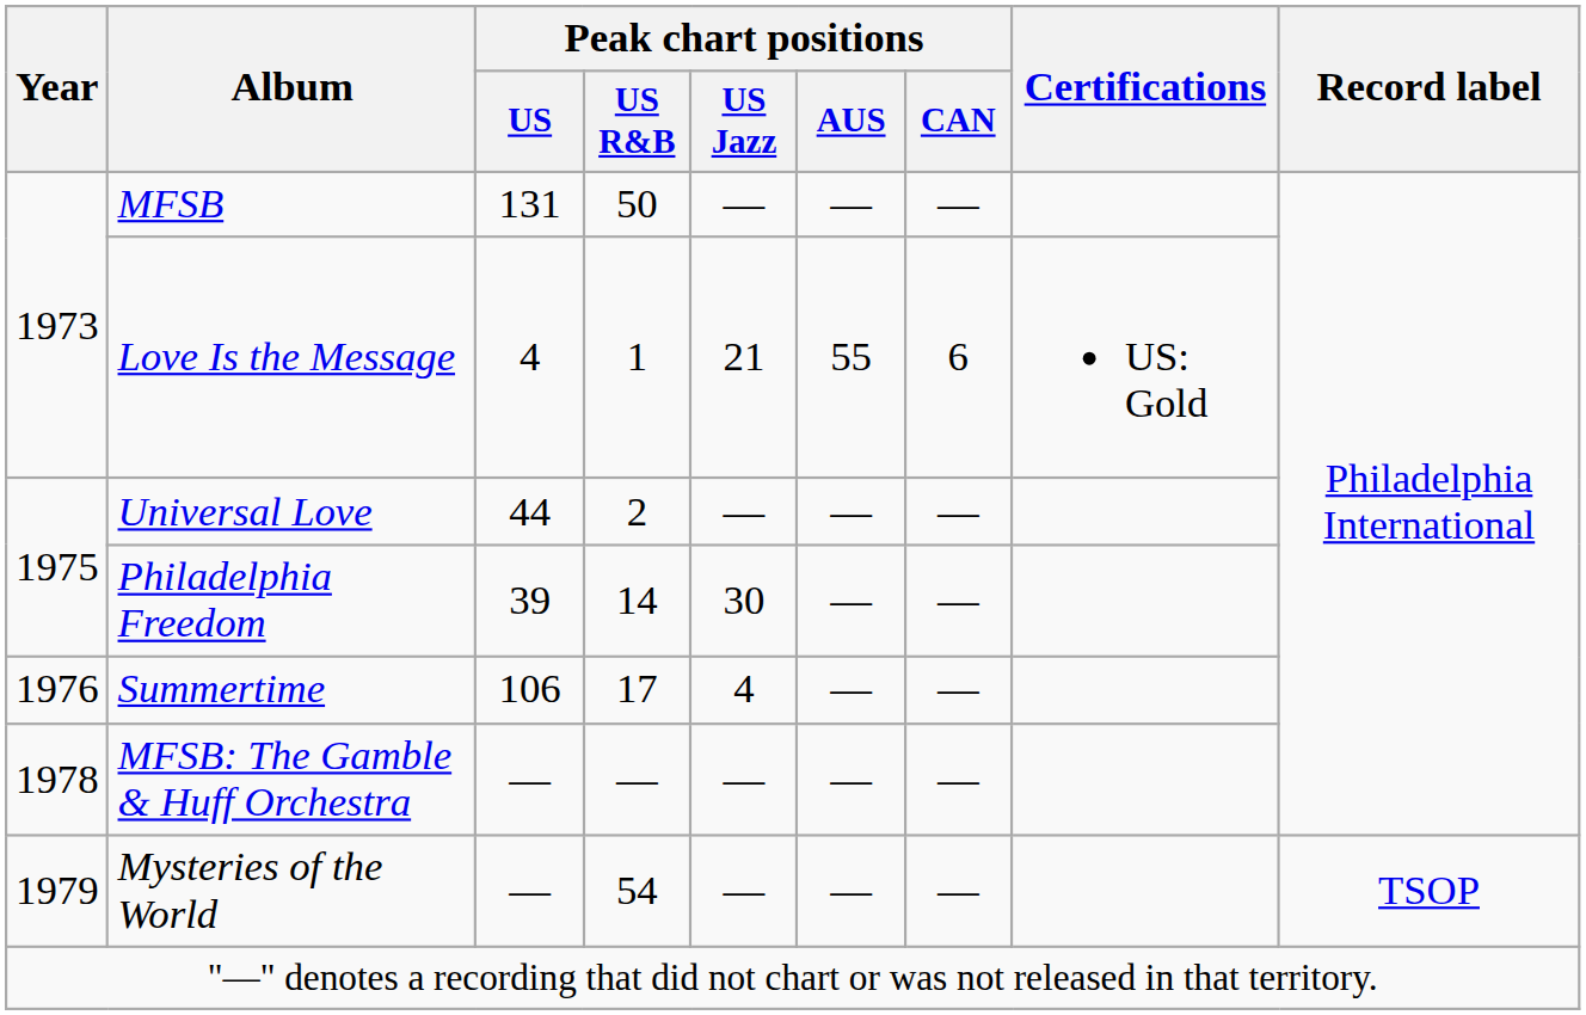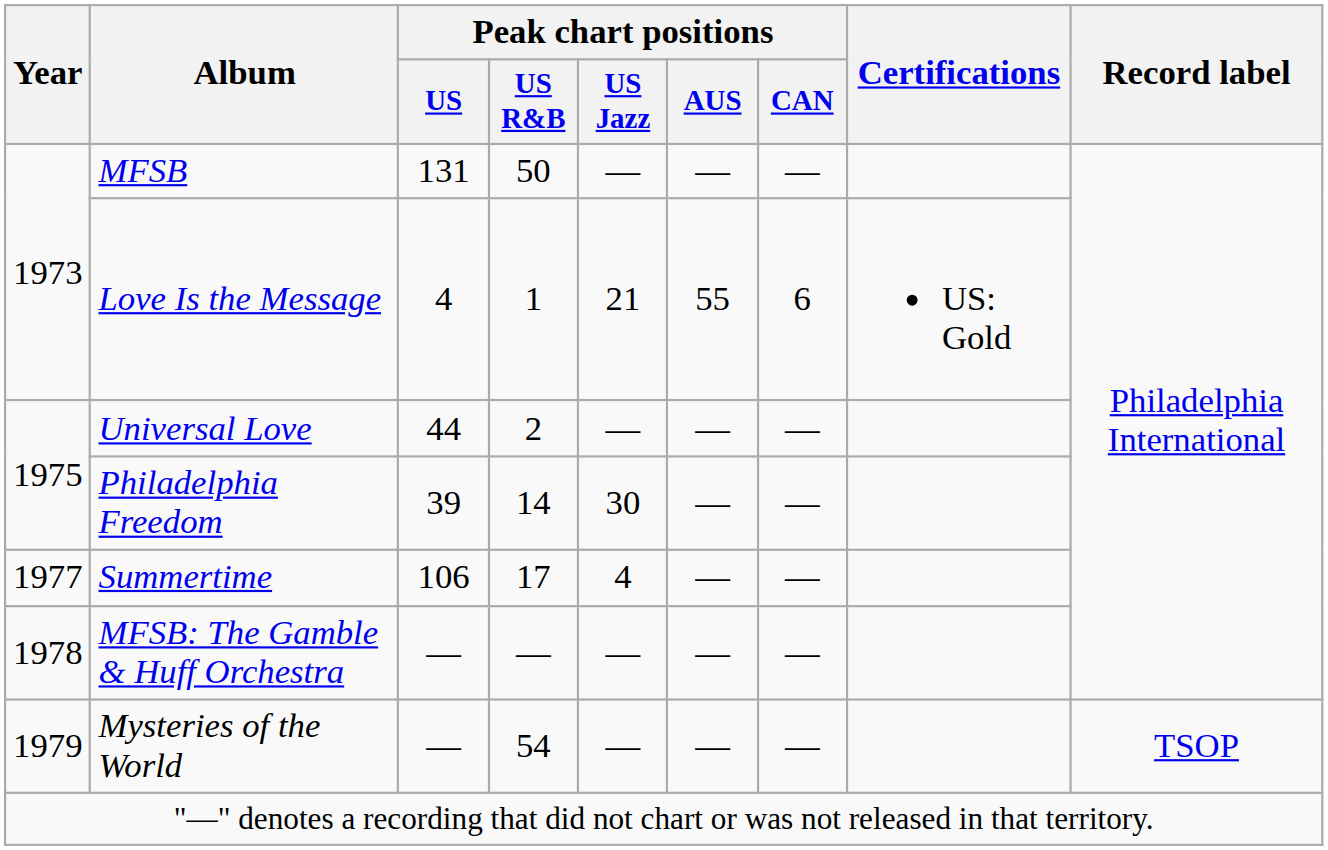 <table class="wikitable" style="text-align:center;">
 <tr>
 <th rowspan="2">Year</th>
 <th rowspan="2">Album</th>
 <th colspan="5">Peak chart positions</th>
 <th rowspan="2"><a href='#'>Certifications</a></th>
 <th rowspan="2">Record label</th>
 </tr>
 <tr style="font-size:smaller;">
 <th width="35"><a href='#'>US</a><br></th>
 <th width="35"><a href='#'>US<br>R&B</a><br></th>
 <th width="35"><a href='#'>US<br>Jazz</a><br></th>
 <th width="35"><a href='#'>AUS</a><br></th>
 <th width="35"><a href='#'>CAN</a><br></th>
 </tr>
 <tr>
 <td rowspan="2">1973</td>
 <td align="left"><em><a href='#'>MFSB</a></em></td>
 <td>131</td>
 <td>50</td>
 <td>—</td>
 <td>—</td>
 <td>—</td>
 <td align="left"></td>
 <td rowspan="6"><a href='#'>Philadelphia International</a></td>
 </tr>
 <tr>
 <td align="left"><em><a href='#'>Love Is the Message</a></em></td>
 <td>4</td>
 <td>1</td>
 <td>21</td>
 <td>55</td>
 <td>6</td>
 <td align="left"><br><ul><li>US: Gold</li></ul></td>
 </tr>
 <tr>
 <td rowspan="2">1975</td>
 <td align="left"><em><a href='#'>Universal Love</a></em></td>
 <td>44</td>
 <td>2</td>
 <td>—</td>
 <td>—</td>
 <td>—</td>
 <td align="left"></td>
 </tr>
 <tr>
 <td align="left"><em><a href='#'>Philadelphia Freedom</a></em></td>
 <td>39</td>
 <td>14</td>
 <td>30</td>
 <td>—</td>
 <td>—</td>
 <td align="left"></td>
 </tr>
 <tr>
-<td rowspan="1">1976</td>
+<td rowspan="1">1977</td>
 <td align="left"><em><a href='#'>Summertime</a></em></td>
 <td>106</td>
 <td>17</td>
 <td>4</td>
 <td>—</td>
 <td>—</td>
 <td align="left"></td>
 </tr>
 <tr>
 <td rowspan="1">1978</td>
 <td align="left"><em><a href='#'>MFSB: The Gamble & Huff Orchestra</a></em></td>
 <td>—</td>
 <td>—</td>
 <td>—</td>
 <td>—</td>
 <td>—</td>
 <td align="left"></td>
 </tr>
 <tr>
 <td rowspan="1">1979</td>
 <td align="left"><em>Mysteries of the World</em></td>
 <td>—</td>
 <td>54</td>
 <td>—</td>
 <td>—</td>
 <td>—</td>
 <td align="left"></td>
 <td rowspan="1"><a href='#'>TSOP</a></td>
 </tr>
 <tr>
 <td colspan="15" style="font-size:90%">"—" denotes a recording that did not chart or was not released in that territory.</td>
 </tr>
 </table>
